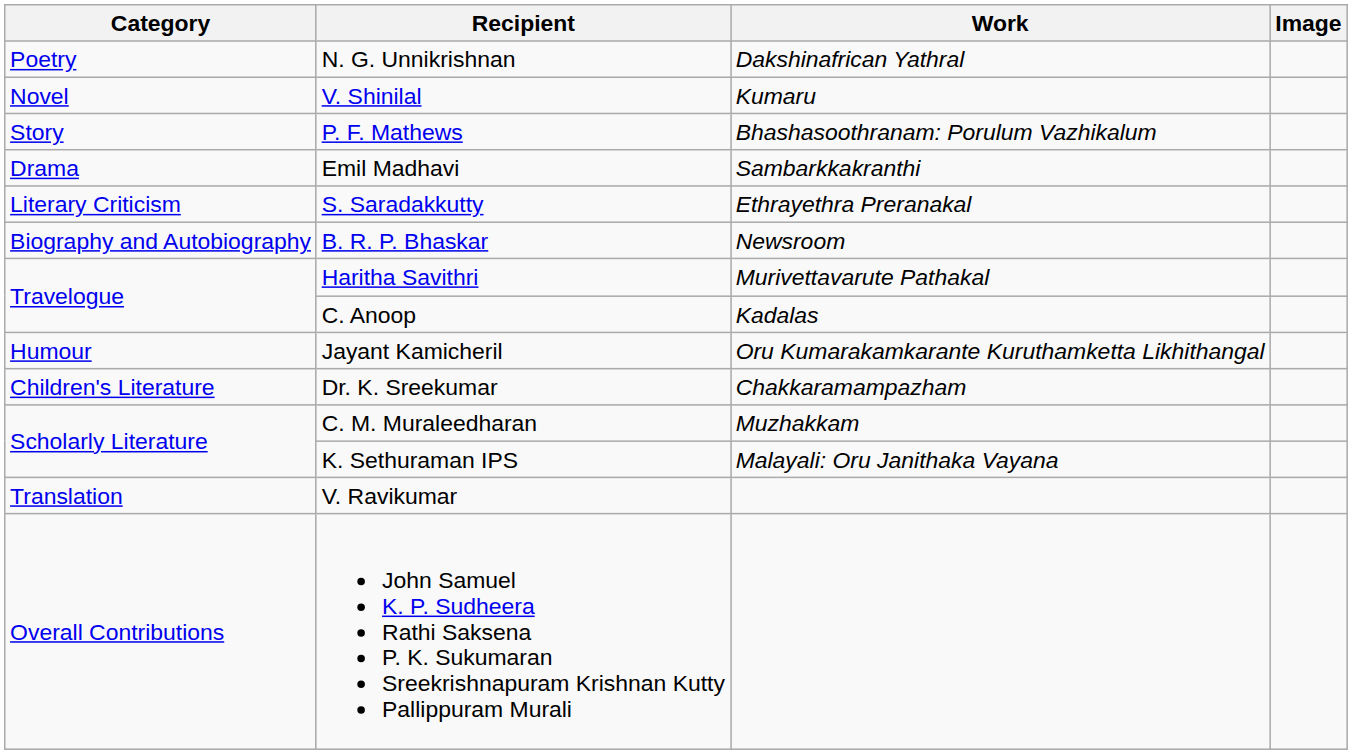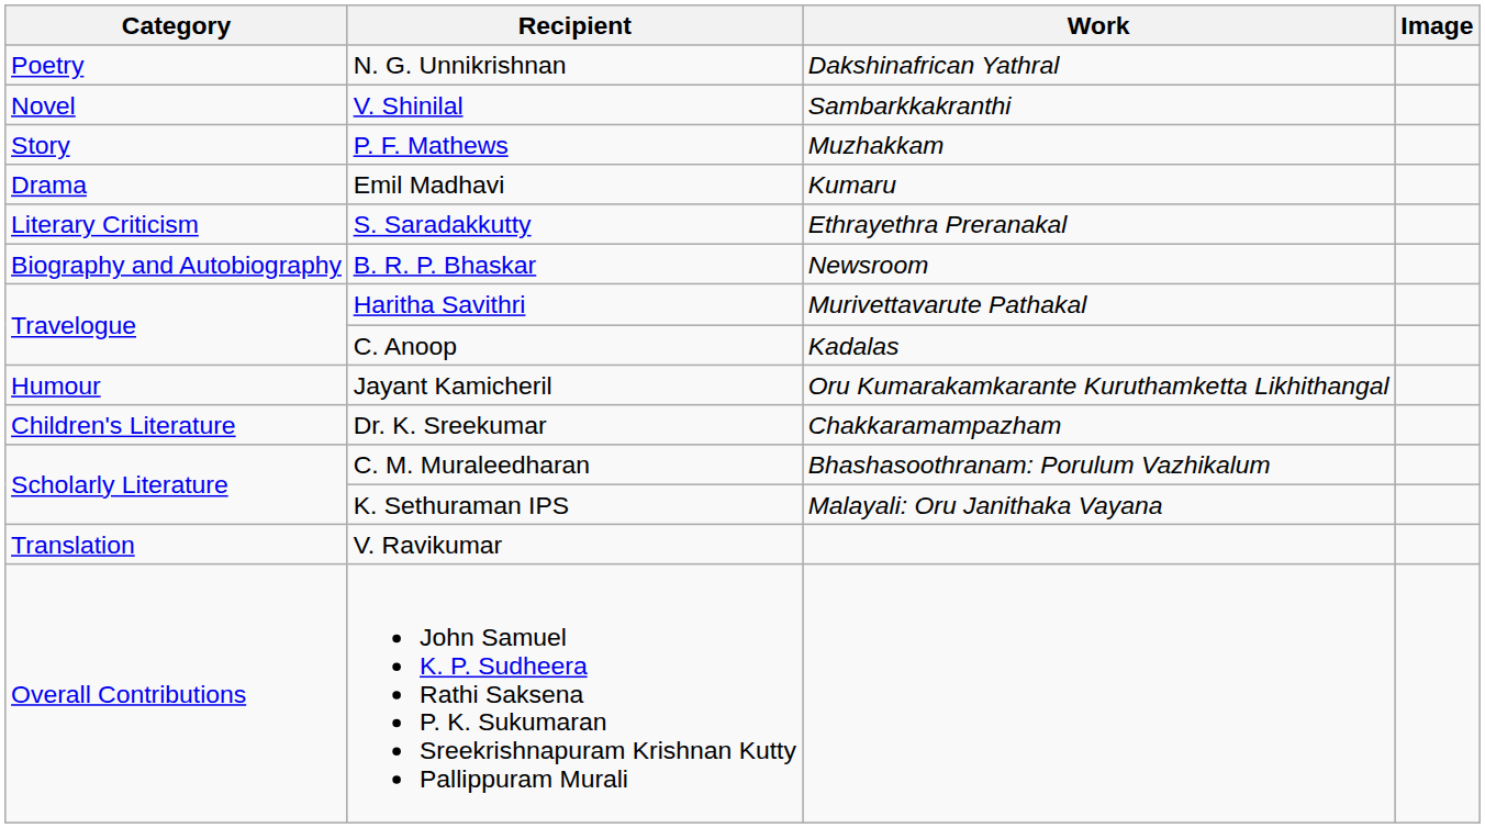 <table class="wikitable" style="font-size:95%;">
 <tr>
 <th>Category</th>
 <th>Recipient</th>
 <th>Work</th>
 <th>Image</th>
 </tr>
 <tr>
 <td><a href='#'>Poetry</a></td>
 <td>N. G. Unnikrishnan</td>
 <td><em>Dakshinafrican Yathral</em></td>
 <td></td>
 </tr>
 <tr>
 <td><a href='#'>Novel</a></td>
 <td><a href='#'>V. Shinilal</a></td>
-<td><em>Kumaru</em></td>
+<td><em>Sambarkkakranthi</em></td>
 <td></td>
 </tr>
 <tr>
 <td><a href='#'>Story</a></td>
 <td><a href='#'>P. F. Mathews</a></td>
-<td><em>Bhashasoothranam: Porulum Vazhikalum</em></td>
+<td><em>Muzhakkam</em></td>
 <td></td>
 </tr>
 <tr>
 <td><a href='#'>Drama</a></td>
 <td>Emil Madhavi</td>
-<td><em>Sambarkkakranthi</em></td>
+<td><em>Kumaru</em></td>
 <td></td>
 </tr>
 <tr>
 <td><a href='#'>Literary Criticism</a></td>
 <td><a href='#'>S. Saradakkutty</a></td>
 <td><em>Ethrayethra Preranakal</em></td>
 <td></td>
 </tr>
 <tr>
 <td><a href='#'>Biography and Autobiography</a></td>
 <td><a href='#'>B. R. P. Bhaskar</a></td>
 <td><em>Newsroom</em></td>
 <td></td>
 </tr>
 <tr>
 <td rowspan=2><a href='#'>Travelogue</a></td>
 <td><a href='#'>Haritha Savithri</a></td>
 <td><em>Murivettavarute Pathakal</em></td>
 <td></td>
 </tr>
 <tr>
 <td>C. Anoop</td>
 <td><em>Kadalas</em></td>
 <td></td>
 </tr>
 <tr>
 <td><a href='#'>Humour</a></td>
 <td>Jayant Kamicheril</td>
 <td><em>Oru Kumarakamkarante Kuruthamketta Likhithangal</em></td>
 <td></td>
 </tr>
 <tr>
 <td><a href='#'>Children's Literature</a></td>
 <td>Dr. K. Sreekumar</td>
 <td><em>Chakkaramampazham</em></td>
 <td></td>
 </tr>
 <tr>
 <td rowspan=2><a href='#'>Scholarly Literature</a></td>
 <td>C. M. Muraleedharan</td>
-<td><em>Muzhakkam</em></td>
+<td><em>Bhashasoothranam: Porulum Vazhikalum</em></td>
 <td></td>
 </tr>
 <tr>
 <td>K. Sethuraman IPS</td>
 <td><em>Malayali: Oru Janithaka Vayana</em></td>
 <td></td>
 </tr>
 <tr>
 <td><a href='#'>Translation</a></td>
 <td>V. Ravikumar</td>
 <td></td>
 <td></td>
 </tr>
 <tr>
 <td><a href='#'>Overall Contributions</a></td>
 <td><br><ul><li>John Samuel</li><li><a href='#'>K. P. Sudheera</a></li><li>Rathi Saksena</li><li>P. K. Sukumaran</li><li>Sreekrishnapuram Krishnan Kutty</li><li>Pallippuram Murali</li></ul></td>
 <td></td>
 <td></td>
 </tr>
 </table>
